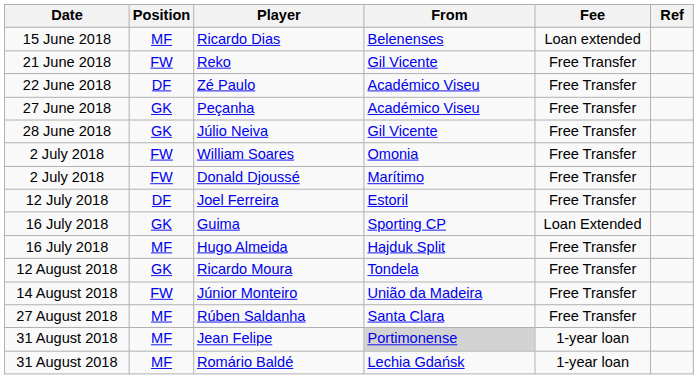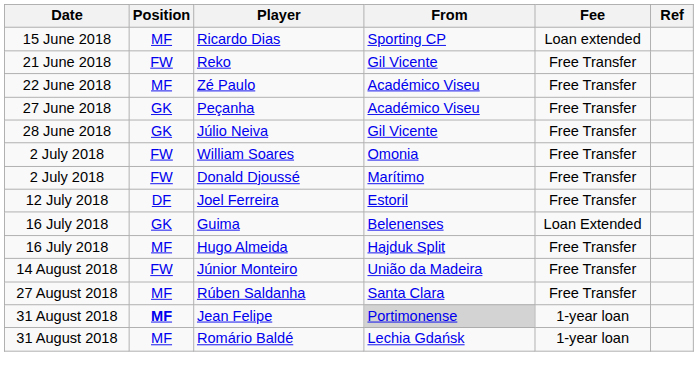 <table class="wikitable" style="text-align: center;">
 <tr>
 <th width=130>Date</th>
 <th width=60>Position</th>
 <th width=180>Player</th>
 <th width=180>From</th>
 <th width=120>Fee</th>
 <th width=40>Ref</th>
 </tr>
 <tr>
 <td>15 June 2018</td>
 <td><a href='#'>MF</a></td>
 <td style="text-align:left;"> <a href='#'>Ricardo Dias</a></td>
-<td style="text-align:left;"> <a href='#'>Belenenses</a></td>
+<td style="text-align:left;"> <a href='#'>Sporting CP</a></td>
 <td>Loan extended</td>
 <td></td>
 </tr>
 <tr>
 <td>21 June 2018</td>
 <td><a href='#'>FW</a></td>
 <td style="text-align:left;"> <a href='#'>Reko</a></td>
 <td style="text-align:left;"> <a href='#'>Gil Vicente</a></td>
 <td>Free Transfer</td>
 <td></td>
 </tr>
 <tr>
 <td>22 June 2018</td>
-<td><a href='#'>DF</a></td>
+<td><a href='#'>MF</a></td>
 <td style="text-align:left;"> <a href='#'>Zé Paulo</a></td>
 <td style="text-align:left;"> <a href='#'>Académico Viseu</a></td>
 <td>Free Transfer</td>
 <td></td>
 </tr>
 <tr>
 <td>27 June 2018</td>
 <td><a href='#'>GK</a></td>
 <td style="text-align:left;"> <a href='#'>Peçanha</a></td>
 <td style="text-align:left;"> <a href='#'>Académico Viseu</a></td>
 <td>Free Transfer</td>
 <td></td>
 </tr>
 <tr>
 <td>28 June 2018</td>
 <td><a href='#'>GK</a></td>
 <td style="text-align:left;"> <a href='#'>Júlio Neiva</a></td>
 <td style="text-align:left;"> <a href='#'>Gil Vicente</a></td>
 <td>Free Transfer</td>
 <td></td>
 </tr>
 <tr>
 <td>2 July 2018</td>
 <td><a href='#'>FW</a></td>
 <td style="text-align:left;"> <a href='#'>William Soares</a></td>
 <td style="text-align:left;"> <a href='#'>Omonia</a></td>
 <td>Free Transfer</td>
 <td></td>
 </tr>
 <tr>
 <td>2 July 2018</td>
 <td><a href='#'>FW</a></td>
 <td style="text-align:left;"> <a href='#'>Donald Djoussé</a></td>
 <td style="text-align:left;"> <a href='#'>Marítimo</a></td>
 <td>Free Transfer</td>
 <td></td>
 </tr>
 <tr>
 <td>12 July 2018</td>
 <td><a href='#'>DF</a></td>
 <td style="text-align:left;"> <a href='#'>Joel Ferreira</a></td>
 <td style="text-align:left;"> <a href='#'>Estoril</a></td>
 <td>Free Transfer</td>
 <td></td>
 </tr>
 <tr>
 <td>16 July 2018</td>
 <td><a href='#'>GK</a></td>
 <td style="text-align:left;"> <a href='#'>Guima</a></td>
-<td style="text-align:left;"> <a href='#'>Sporting CP</a></td>
+<td style="text-align:left;"> <a href='#'>Belenenses</a></td>
 <td>Loan Extended</td>
 <td></td>
 </tr>
 <tr>
 <td>16 July 2018</td>
 <td><a href='#'>MF</a></td>
 <td style="text-align:left;"> <a href='#'>Hugo Almeida</a></td>
 <td style="text-align:left;"> <a href='#'>Hajduk Split</a></td>
-<td>Free Transfer</td>
-<td></td>
-</tr>
-<tr>
-<td>12 August 2018</td>
-<td><a href='#'>GK</a></td>
-<td style="text-align:left;"> <a href='#'>Ricardo Moura</a></td>
-<td style="text-align:left;"> <a href='#'>Tondela</a></td>
 <td>Free Transfer</td>
 <td></td>
 </tr>
 <tr>
 <td>14 August 2018</td>
 <td><a href='#'>FW</a></td>
 <td style="text-align:left;"> <a href='#'>Júnior Monteiro</a></td>
 <td style="text-align:left;"> <a href='#'>União da Madeira</a></td>
 <td>Free Transfer</td>
 <td></td>
 </tr>
 <tr>
 <td>27 August 2018</td>
 <td><a href='#'>MF</a></td>
 <td style="text-align:left;"> <a href='#'>Rúben Saldanha</a></td>
 <td style="text-align:left;"> <a href='#'>Santa Clara</a></td>
 <td>Free Transfer</td>
 <td></td>
 </tr>
 <tr>
 <td>31 August 2018</td>
-<td><a href='#'>MF</a></td>
+<td><strong><a href='#'>MF</a></strong></td>
 <td style="text-align:left;"> <a href='#'>Jean Felipe</a></td>
 <td style="background: lightgrey; text-align:left;"> <a href='#'>Portimonense</a></td>
 <td>1-year loan</td>
 <td></td>
 </tr>
 <tr>
 <td>31 August 2018</td>
 <td><a href='#'>MF</a></td>
 <td style="text-align:left;"> <a href='#'>Romário Baldé</a></td>
 <td style="text-align:left;"> <a href='#'>Lechia Gdańsk</a></td>
 <td>1-year loan</td>
 <td></td>
 </tr>
 </table>
